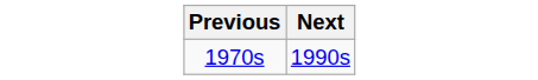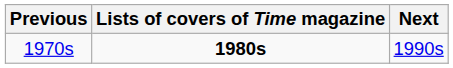 <table class="wikitable" style="margin: 0 auto;">
 <tr>
 <th>Previous</th>
+<th>Lists of covers of <em>Time</em> magazine</th>
 <th>Next</th>
 </tr>
 <tr>
 <td style="text-align:center;"><a href='#'>1970s</a></td>
+<td style="text-align:center;"><strong>1980s</strong></td>
 <td style="text-align:center;"><a href='#'>1990s</a></td>
 </tr>
 </table>
